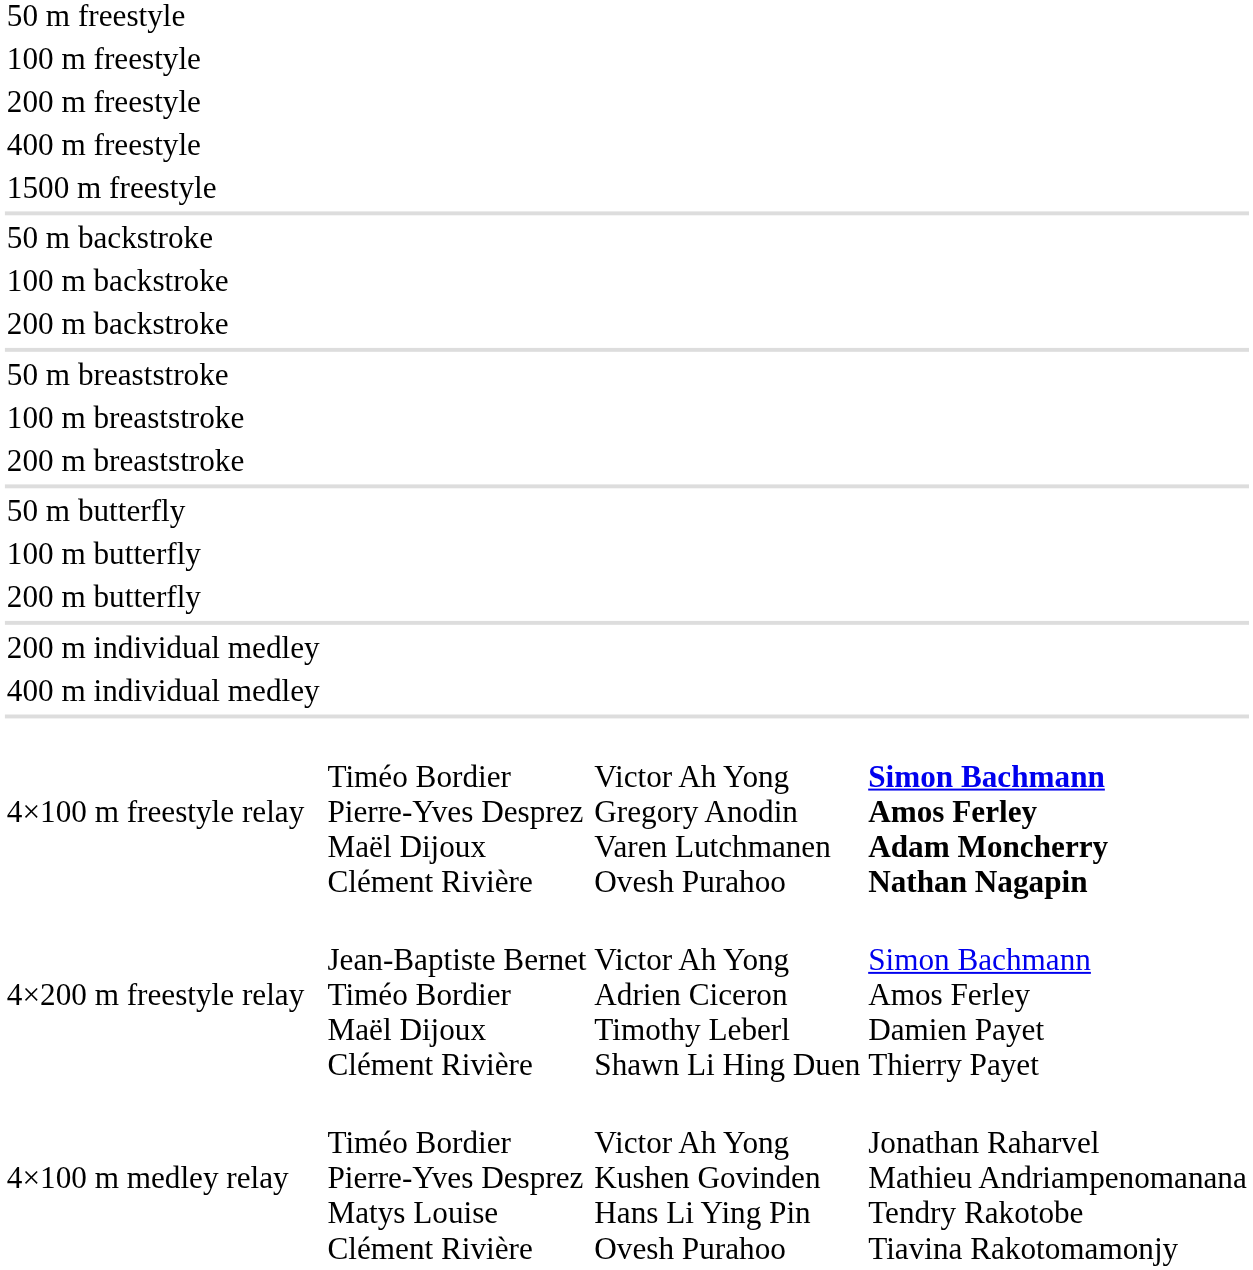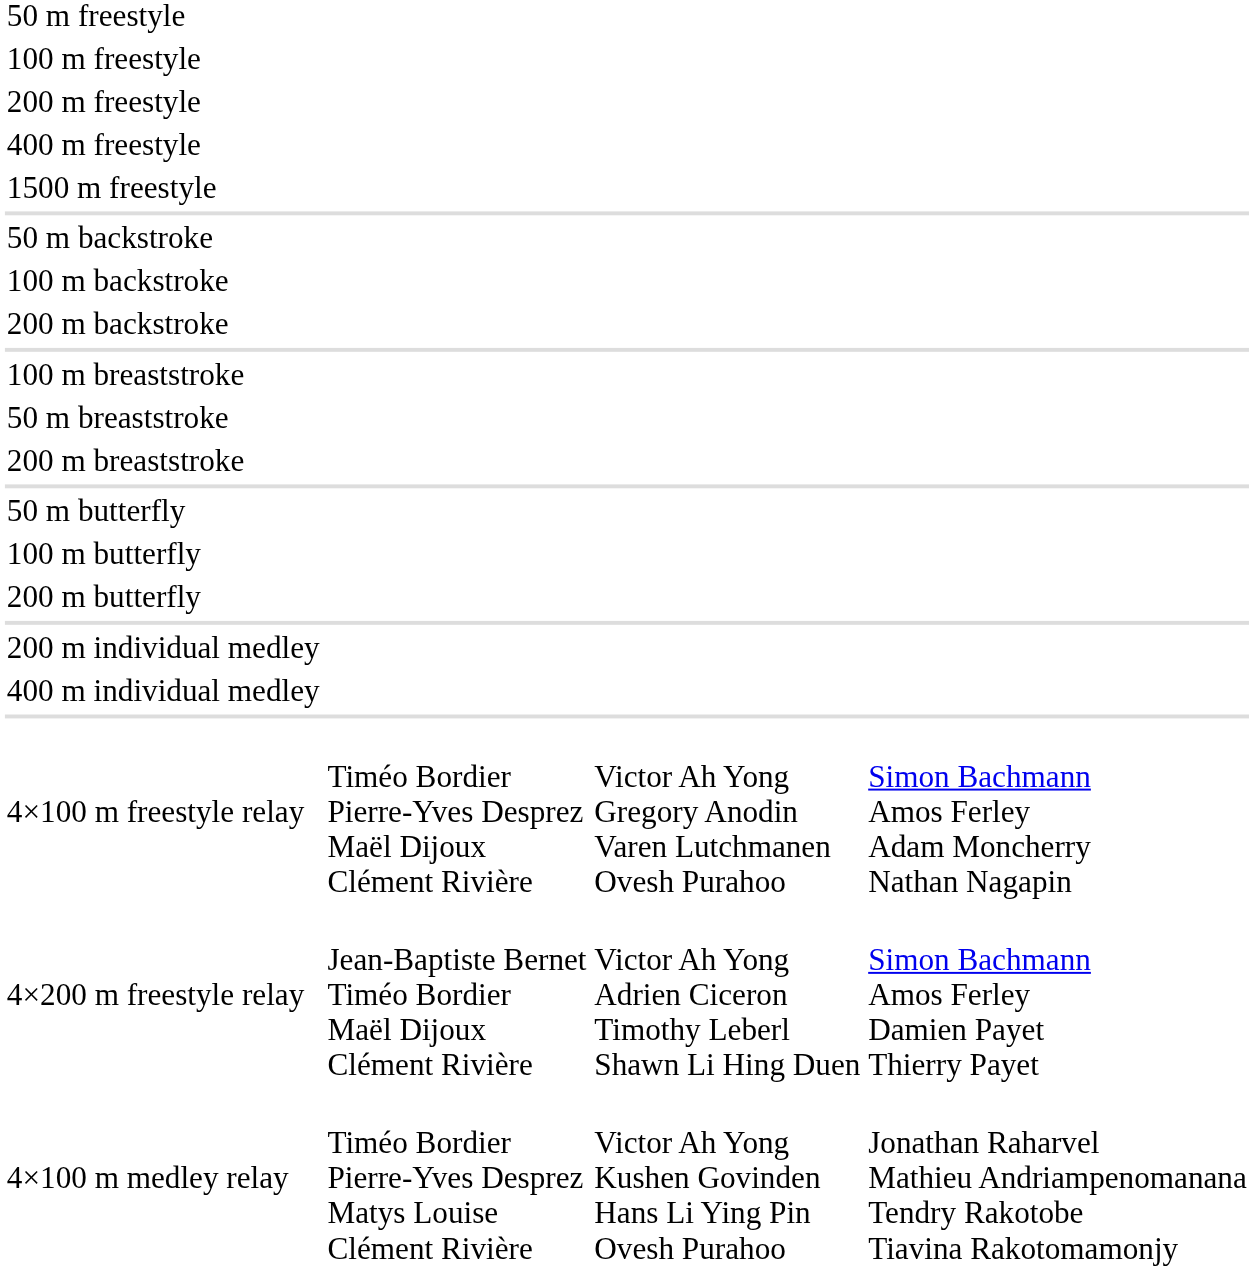 <table>
 <tr>
 <td>50 m freestyle</td>
 <td></td>
 <td></td>
 <td></td>
 </tr>
 <tr>
 <td>100 m freestyle</td>
 <td></td>
 <td></td>
 <td></td>
 </tr>
 <tr>
 <td>200 m freestyle</td>
 <td></td>
 <td></td>
 <td></td>
 </tr>
 <tr>
 <td>400 m freestyle</td>
 <td></td>
 <td></td>
 <td></td>
 </tr>
 <tr>
 <td>1500 m freestyle</td>
 <td></td>
 <td></td>
 <td></td>
 </tr>
 <tr bgcolor=#dddddd>
 <td colspan=4></td>
 </tr>
 <tr>
 <td>50 m backstroke</td>
 <td nowrap></td>
 <td nowrap></td>
 <td></td>
 </tr>
 <tr>
 <td>100 m backstroke</td>
 <td></td>
 <td></td>
 <td></td>
 </tr>
 <tr>
 <td>200 m backstroke</td>
 <td></td>
 <td></td>
 <td></td>
 </tr>
 <tr bgcolor=#dddddd>
 <td colspan=4></td>
 </tr>
 <tr>
-<td>50 m breaststroke</td>
+<td>100 m breaststroke</td>
 <td></td>
 <td></td>
 <td></td>
 </tr>
 <tr>
-<td>100 m breaststroke</td>
+<td>50 m breaststroke</td>
 <td></td>
 <td></td>
 <td></td>
 </tr>
 <tr>
 <td>200 m breaststroke</td>
 <td></td>
 <td nowrap></td>
 <td></td>
 </tr>
 <tr bgcolor=#dddddd>
 <td colspan=4></td>
 </tr>
 <tr>
 <td>50 m butterfly</td>
 <td></td>
 <td></td>
 <td></td>
 </tr>
 <tr>
 <td>100 m butterfly</td>
 <td></td>
 <td></td>
 <td></td>
 </tr>
 <tr>
 <td>200 m butterfly</td>
 <td></td>
 <td></td>
 <td></td>
 </tr>
 <tr bgcolor=#dddddd>
 <td colspan=4></td>
 </tr>
 <tr>
 <td>200 m individual medley</td>
 <td></td>
 <td></td>
 <td></td>
 </tr>
 <tr>
 <td>400 m individual medley</td>
 <td></td>
 <td></td>
 <td></td>
 </tr>
 <tr bgcolor=#dddddd>
 <td colspan=4></td>
 </tr>
 <tr>
 <td>4×100 m freestyle relay</td>
 <td><br>Timéo Bordier<br>Pierre-Yves Desprez<br>Maël Dijoux<br>Clément Rivière</td>
 <td><br>Victor Ah Yong<br>Gregory Anodin<br>Varen Lutchmanen<br>Ovesh Purahoo</td>
-<td><strong><br><a href='#'>Simon Bachmann</a><br>Amos Ferley<br>Adam Moncherry<br>Nathan Nagapin</strong></td>
+<td><br><a href='#'>Simon Bachmann</a><br>Amos Ferley<br>Adam Moncherry<br>Nathan Nagapin</td>
 </tr>
 <tr>
 <td>4×200 m freestyle relay</td>
 <td><br>Jean-Baptiste Bernet<br>Timéo Bordier<br>Maël Dijoux<br>Clément Rivière</td>
 <td><br>Victor Ah Yong<br>Adrien Ciceron<br>Timothy Leberl<br>Shawn Li Hing Duen</td>
 <td><br><a href='#'>Simon Bachmann</a><br>Amos Ferley<br>Damien Payet<br>Thierry Payet</td>
 </tr>
 <tr>
 <td>4×100 m medley relay</td>
 <td><br>Timéo Bordier<br>Pierre-Yves Desprez<br>Matys Louise<br>Clément Rivière</td>
 <td><br>Victor Ah Yong<br>Kushen Govinden<br>Hans Li Ying Pin<br>Ovesh Purahoo</td>
 <td nowrap><br>Jonathan Raharvel<br>Mathieu Andriampenomanana<br>Tendry Rakotobe<br>Tiavina Rakotomamonjy</td>
 </tr>
 </table>
